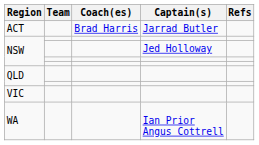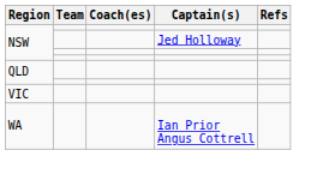 <table class="wikitable">
 <tr>
 <th style="padding:3px;">Region</th>
 <th>Team</th>
 <th>Coach(es)</th>
 <th>Captain(s)</th>
 <th>Refs</th>
-</tr>
-<tr>
-<td>ACT</td>
-<td></td>
-<td> <a href='#'>Brad Harris</a></td>
-<td> <a href='#'>Jarrad Butler</a></td>
-<td align= center></td>
 </tr>
 <tr>
 <td rowspan=4>NSW</td>
 <td></td>
 <td></td>
 <td></td>
 <td align= center></td>
 </tr>
 <tr>
 <td></td>
 <td></td>
 <td> <a href='#'>Jed Holloway</a></td>
 <td align= center></td>
 </tr>
 <tr>
 <td></td>
 <td></td>
 <td></td>
 <td align= center></td>
 </tr>
 <tr>
 <td></td>
 <td></td>
 <td></td>
 <td align= center></td>
 </tr>
 <tr>
 <td rowspan=2>QLD</td>
 <td></td>
 <td></td>
 <td><br></td>
 <td align= center></td>
 </tr>
 <tr>
 <td></td>
 <td></td>
 <td></td>
 <td align= center></td>
 </tr>
 <tr>
 <td>VIC</td>
 <td></td>
 <td></td>
 <td></td>
 <td align= center></td>
 </tr>
 <tr>
 <td>WA</td>
 <td></td>
 <td></td>
 <td><br> <a href='#'>Ian Prior</a><br> <a href='#'>Angus Cottrell</a></td>
 <td align= center></td>
 </tr>
 </table>
